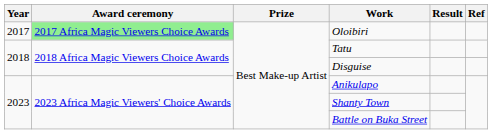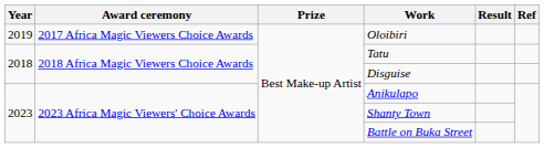 <table class="wikitable">
 <tr>
 <th>Year</th>
 <th>Award ceremony</th>
 <th>Prize</th>
 <th>Work</th>
 <th>Result</th>
 <th>Ref</th>
 </tr>
 <tr>
-<td>2017</td>
-<td style="background: lightgreen;"><a href='#'>2017 Africa Magic Viewers Choice Awards</a></td>
+<td>2019</td>
+<td><a href='#'>2017 Africa Magic Viewers Choice Awards</a></td>
 <td rowspan="6">Best Make-up Artist</td>
 <td><em>Oloibiri</em></td>
 <td></td>
 <td></td>
 </tr>
 <tr>
 <td rowspan="2">2018</td>
 <td rowspan="2"><a href='#'>2018 Africa Magic Viewers Choice Awards</a></td>
 <td><em>Tatu</em></td>
 <td></td>
 <td></td>
 </tr>
 <tr>
 <td><em>Disguise</em></td>
 <td></td>
 <td></td>
 </tr>
 <tr>
 <td rowspan="3">2023</td>
 <td rowspan="3"><a href='#'>2023 Africa Magic Viewers' Choice Awards</a></td>
 <td><em><a href='#'>Anikulapo</a></em></td>
 <td></td>
 <td rowspan="3"></td>
 </tr>
 <tr>
 <td><em><a href='#'>Shanty Town</a></em></td>
 <td></td>
 </tr>
 <tr>
 <td><em><a href='#'>Battle on Buka Street</a></em></td>
 <td></td>
 </tr>
 </table>
